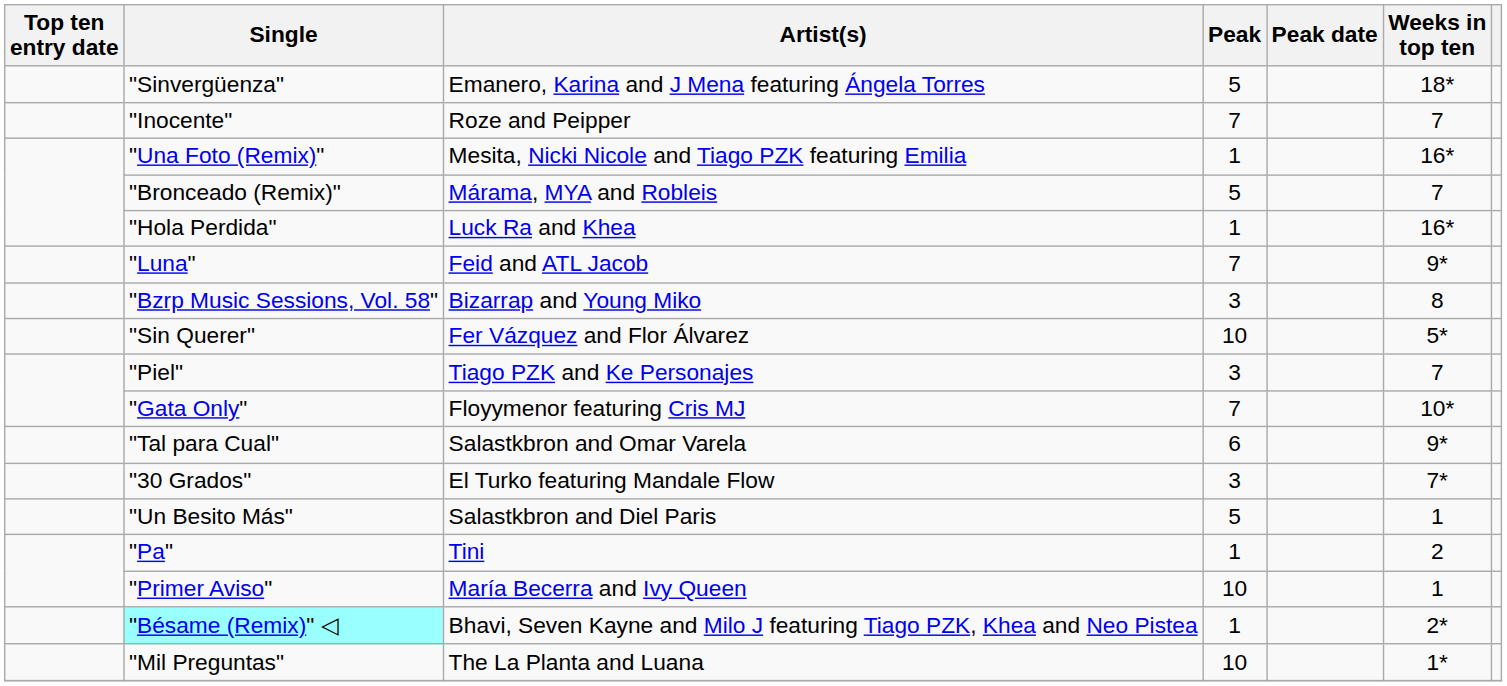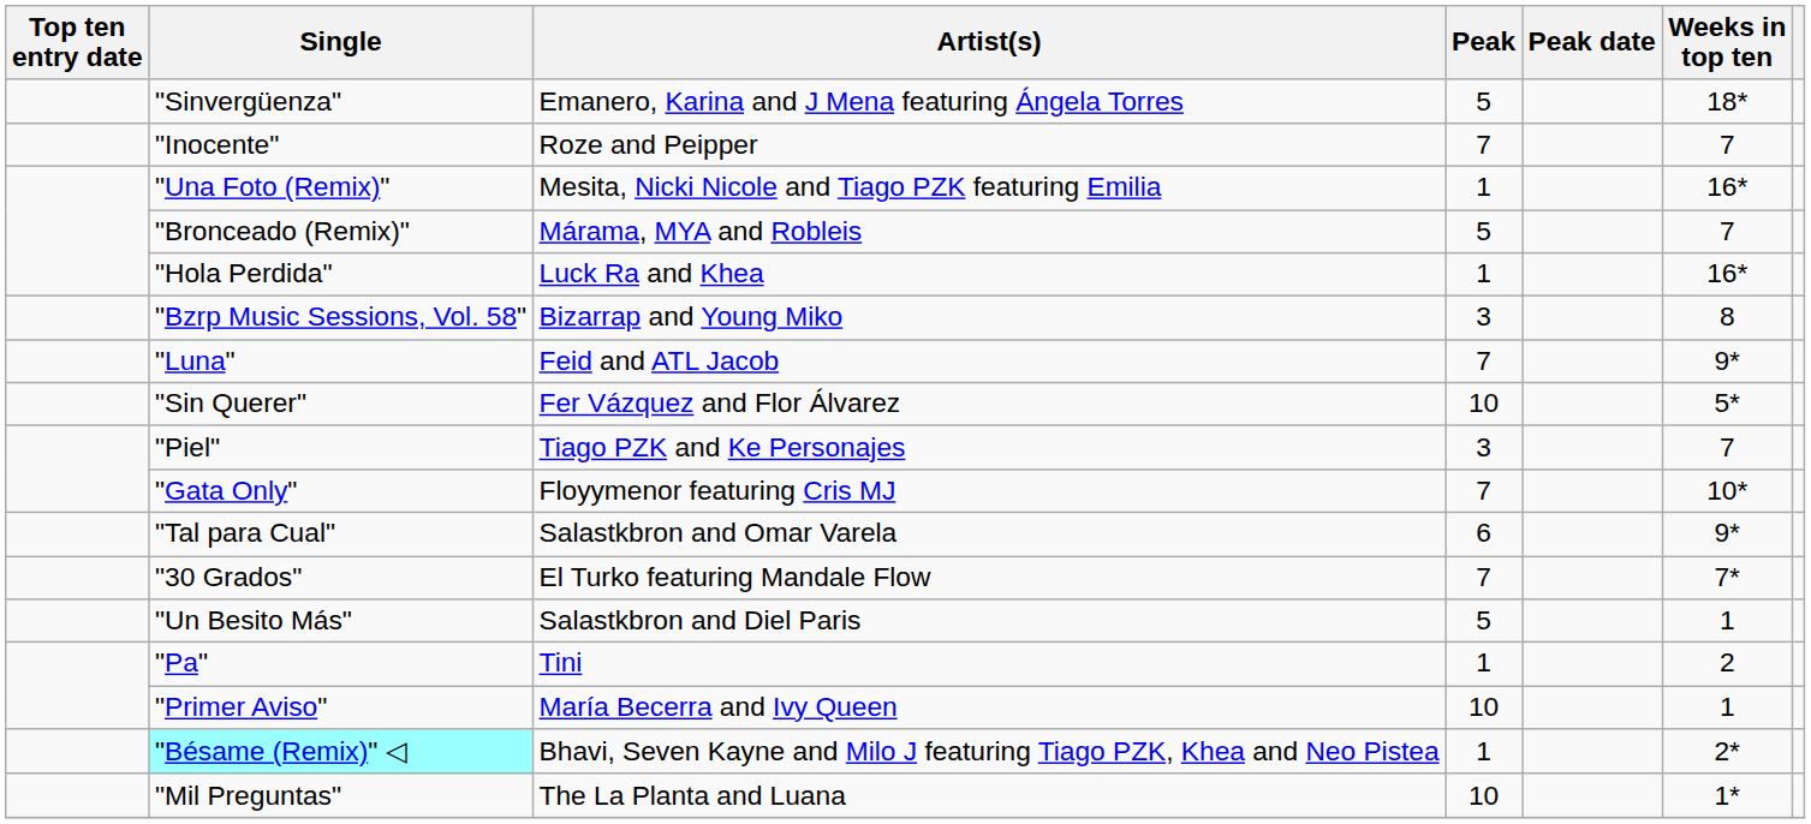 <table class="wikitable sortable">
 <tr>
 <th>Top ten<br>entry date</th>
 <th>Single</th>
 <th>Artist(s)</th>
 <th data-sort-type="number">Peak</th>
 <th>Peak date</th>
 <th data-sort-type="number">Weeks in<br>top ten</th>
 <th></th>
 </tr>
 <tr>
 <td></td>
 <td>"Sinvergüenza"</td>
 <td>Emanero, <a href='#'>Karina</a> and <a href='#'>J Mena</a> featuring <a href='#'>Ángela Torres</a></td>
 <td style="text-align:center;">5</td>
 <td></td>
 <td style="text-align:center;">18*</td>
 <td style="text-align:center;"></td>
 </tr>
 <tr>
 <td></td>
 <td>"Inocente"</td>
 <td>Roze and Peipper</td>
 <td style="text-align:center;">7</td>
 <td></td>
 <td style="text-align:center;">7</td>
 <td style="text-align:center;"></td>
 </tr>
 <tr>
 <td rowspan="3"></td>
 <td>"<a href='#'>Una Foto (Remix)</a>"</td>
 <td>Mesita, <a href='#'>Nicki Nicole</a> and <a href='#'>Tiago PZK</a> featuring <a href='#'>Emilia</a></td>
 <td style="text-align:center;">1</td>
 <td></td>
 <td style="text-align:center;">16*</td>
 <td style="text-align:center;"></td>
 </tr>
 <tr>
 <td>"Bronceado (Remix)"</td>
 <td><a href='#'>Márama</a>, <a href='#'>MYA</a> and <a href='#'>Robleis</a></td>
 <td style="text-align:center;">5</td>
 <td></td>
 <td style="text-align:center;">7</td>
 <td style="text-align:center;"></td>
 </tr>
 <tr>
 <td>"Hola Perdida"</td>
 <td><a href='#'>Luck Ra</a> and <a href='#'>Khea</a></td>
 <td style="text-align:center;">1</td>
 <td></td>
 <td style="text-align:center;">16*</td>
 <td style="text-align:center;"></td>
 </tr>
 <tr>
 <td></td>
+<td>"<a href='#'>Bzrp Music Sessions, Vol. 58</a>"</td>
+<td><a href='#'>Bizarrap</a> and <a href='#'>Young Miko</a></td>
+<td style="text-align:center;">3</td>
+<td></td>
+<td style="text-align:center;">8</td>
+<td style="text-align:center;"></td>
+</tr>
+<tr>
+<td></td>
 <td>"<a href='#'>Luna</a>"</td>
 <td><a href='#'>Feid</a> and <a href='#'>ATL Jacob</a></td>
 <td style="text-align:center;">7</td>
 <td></td>
 <td style="text-align:center;">9*</td>
-<td style="text-align:center;"></td>
-</tr>
-<tr>
-<td></td>
-<td>"<a href='#'>Bzrp Music Sessions, Vol. 58</a>"</td>
-<td><a href='#'>Bizarrap</a> and <a href='#'>Young Miko</a></td>
-<td style="text-align:center;">3</td>
-<td></td>
-<td style="text-align:center;">8</td>
 <td style="text-align:center;"></td>
 </tr>
 <tr>
 <td></td>
 <td>"Sin Querer"</td>
 <td><a href='#'>Fer Vázquez</a> and Flor Álvarez</td>
 <td style="text-align:center;">10</td>
 <td></td>
 <td style="text-align:center;">5*</td>
 <td style="text-align:center;"></td>
 </tr>
 <tr>
 <td rowspan="2"></td>
 <td>"Piel"</td>
 <td><a href='#'>Tiago PZK</a> and <a href='#'>Ke Personajes</a></td>
 <td style="text-align:center;">3</td>
 <td></td>
 <td style="text-align:center;">7</td>
 <td style="text-align:center;"></td>
 </tr>
 <tr>
 <td>"<a href='#'>Gata Only</a>"</td>
 <td>Floyymenor featuring <a href='#'>Cris MJ</a></td>
 <td style="text-align:center;">7</td>
 <td></td>
 <td style="text-align:center;">10*</td>
 <td style="text-align:center;"></td>
 </tr>
 <tr>
 <td></td>
 <td>"Tal para Cual"</td>
 <td>Salastkbron and Omar Varela</td>
 <td style="text-align:center;">6</td>
 <td></td>
 <td style="text-align:center;">9*</td>
 <td style="text-align:center;"></td>
 </tr>
 <tr>
 <td></td>
 <td>"30 Grados"</td>
 <td>El Turko featuring Mandale Flow</td>
-<td style="text-align:center;">3</td>
+<td style="text-align:center;">7</td>
 <td></td>
 <td style="text-align:center;">7*</td>
 <td style="text-align:center;"></td>
 </tr>
 <tr>
 <td></td>
 <td>"Un Besito Más"</td>
 <td>Salastkbron and Diel Paris</td>
 <td style="text-align:center;">5</td>
 <td></td>
 <td style="text-align:center;">1</td>
 <td style="text-align:center;"></td>
 </tr>
 <tr>
 <td rowspan="2"></td>
 <td>"<a href='#'>Pa</a>"</td>
 <td><a href='#'>Tini</a></td>
 <td style="text-align:center;">1</td>
 <td></td>
 <td style="text-align:center;">2</td>
 <td style="text-align:center;"></td>
 </tr>
 <tr>
 <td>"<a href='#'>Primer Aviso</a>"</td>
 <td><a href='#'>María Becerra</a> and <a href='#'>Ivy Queen</a></td>
 <td style="text-align:center;">10</td>
 <td></td>
 <td style="text-align:center;">1</td>
 <td style="text-align:center;"></td>
 </tr>
 <tr>
 <td></td>
 <td style="background:#9ff;">"<a href='#'>Bésame (Remix)</a>" ◁</td>
 <td>Bhavi, Seven Kayne and <a href='#'>Milo J</a> featuring <a href='#'>Tiago PZK</a>, <a href='#'>Khea</a> and <a href='#'>Neo Pistea</a></td>
 <td style="text-align:center;">1</td>
 <td></td>
 <td style="text-align:center;">2*</td>
 <td style="text-align:center;"></td>
 </tr>
 <tr>
 <td></td>
 <td>"Mil Preguntas"</td>
 <td>The La Planta and Luana</td>
 <td style="text-align:center;">10</td>
 <td></td>
 <td style="text-align:center;">1*</td>
 <td style="text-align:center;"></td>
 </tr>
 <tr>
 </tr>
 </table>
